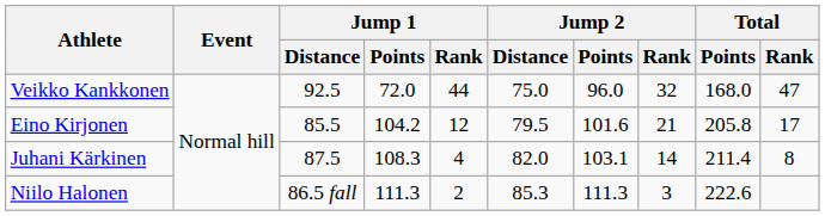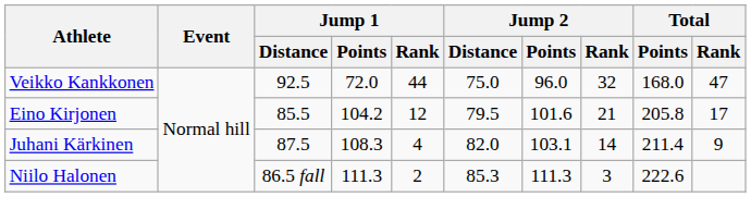 <table class="wikitable" style="font-size:90%">
 <tr>
 <th rowspan="2">Athlete</th>
 <th rowspan="2">Event</th>
 <th colspan="3">Jump 1</th>
 <th colspan="3">Jump 2</th>
 <th colspan="2">Total</th>
 </tr>
 <tr>
 <th>Distance</th>
 <th>Points</th>
 <th>Rank</th>
 <th>Distance</th>
 <th>Points</th>
 <th>Rank</th>
 <th>Points</th>
 <th>Rank</th>
 </tr>
 <tr>
 <td><a href='#'>Veikko Kankkonen</a></td>
 <td rowspan="4">Normal hill</td>
 <td align="center">92.5</td>
 <td align="center">72.0</td>
 <td align="center">44</td>
 <td align="center">75.0</td>
 <td align="center">96.0</td>
 <td align="center">32</td>
 <td align="center">168.0</td>
 <td align="center">47</td>
 </tr>
 <tr>
 <td><a href='#'>Eino Kirjonen</a></td>
 <td align="center">85.5</td>
 <td align="center">104.2</td>
 <td align="center">12</td>
 <td align="center">79.5</td>
 <td align="center">101.6</td>
 <td align="center">21</td>
 <td align="center">205.8</td>
 <td align="center">17</td>
 </tr>
 <tr>
 <td><a href='#'>Juhani Kärkinen</a></td>
 <td align="center">87.5</td>
 <td align="center">108.3</td>
 <td align="center">4</td>
 <td align="center">82.0</td>
 <td align="center">103.1</td>
 <td align="center">14</td>
 <td align="center">211.4</td>
-<td align="center">8</td>
+<td align="center">9</td>
 </tr>
 <tr>
 <td><a href='#'>Niilo Halonen</a></td>
 <td align="center">86.5 <em>fall</em></td>
 <td align="center">111.3</td>
 <td align="center">2</td>
 <td align="center">85.3</td>
 <td align="center">111.3</td>
 <td align="center">3</td>
 <td align="center">222.6</td>
 <td align="center"></td>
 </tr>
 </table>
